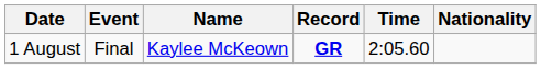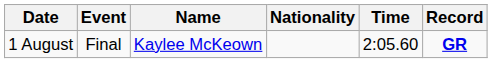 <table class=wikitable style=text-align:center>
 <tr>
 <th>Date</th>
 <th>Event</th>
 <th>Name</th>
+<th>Nationality</th>
+<th>Time</th>
 <th>Record</th>
-<th>Time</th>
-<th>Nationality</th>
 </tr>
 <tr>
 <td>1 August</td>
 <td>Final</td>
 <td align=left><a href='#'>Kaylee McKeown</a></td>
+<td align=left></td>
+<td>2:05.60</td>
 <td><strong><a href='#'>GR</a></strong></td>
-<td>2:05.60</td>
-<td align=left></td>
 </tr>
 </table>
